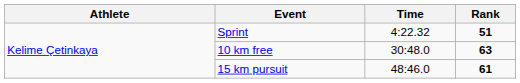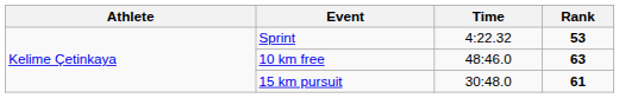 <table class="wikitable" width="50%" style="text-align:center; font-size:90%">
 <tr>
 <th width="35%">Athlete</th>
 <th width="25%">Event</th>
 <th width="15%">Time</th>
 <th width="10%">Rank</th>
 </tr>
 <tr>
 <td rowspan=3 align="left"><a href='#'>Kelime Çetinkaya</a></td>
 <td align="left"><a href='#'>Sprint</a></td>
 <td>4:22.32</td>
-<td><strong>51</strong></td>
+<td><strong>53</strong></td>
 </tr>
 <tr>
 <td align="left"><a href='#'>10 km free</a></td>
-<td>30:48.0</td>
+<td>48:46.0</td>
 <td><strong>63</strong></td>
 </tr>
 <tr>
 <td align="left"><a href='#'>15 km pursuit</a></td>
-<td>48:46.0</td>
+<td>30:48.0</td>
 <td><strong>61</strong></td>
 </tr>
 </table>
